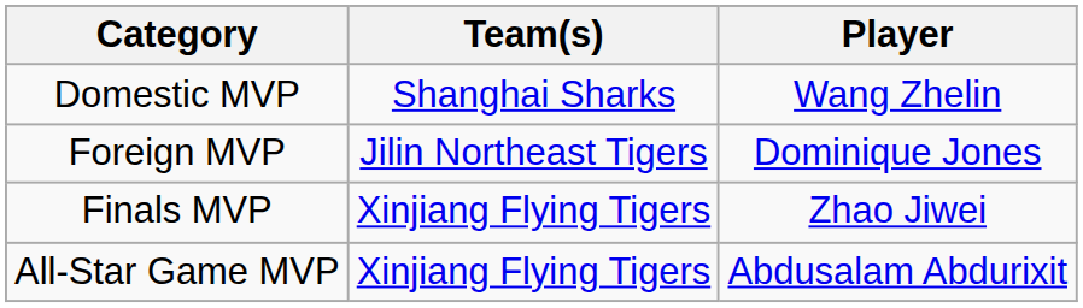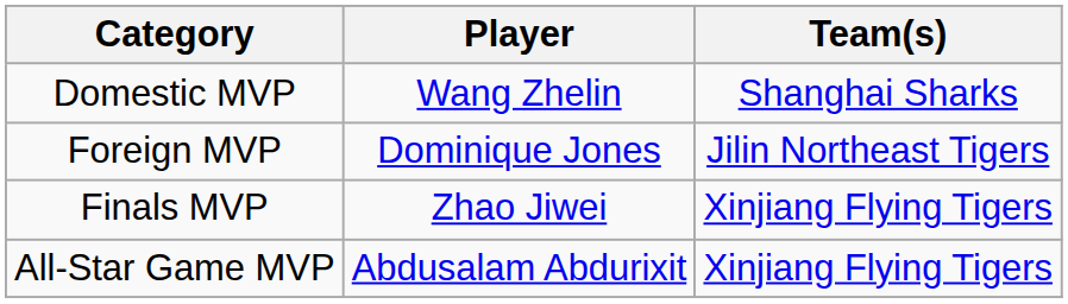 <table class="wikitable" style="text-align:center">
 <tr>
 <th>Category</th>
+<th>Player</th>
 <th>Team(s)</th>
-<th>Player</th>
 </tr>
 <tr>
 <td>Domestic MVP</td>
+<td><a href='#'>Wang Zhelin</a></td>
 <td><a href='#'>Shanghai Sharks</a></td>
-<td><a href='#'>Wang Zhelin</a></td>
 </tr>
 <tr>
 <td>Foreign MVP</td>
+<td><a href='#'>Dominique Jones</a></td>
 <td><a href='#'>Jilin Northeast Tigers</a></td>
-<td><a href='#'>Dominique Jones</a></td>
 </tr>
 <tr>
 <td>Finals MVP</td>
+<td><a href='#'>Zhao Jiwei</a></td>
 <td><a href='#'>Xinjiang Flying Tigers</a></td>
-<td><a href='#'>Zhao Jiwei</a></td>
 </tr>
 <tr>
 <td>All-Star Game MVP</td>
+<td><a href='#'>Abdusalam Abdurixit</a></td>
 <td><a href='#'>Xinjiang Flying Tigers</a></td>
-<td><a href='#'>Abdusalam Abdurixit</a></td>
 </tr>
 </table>
